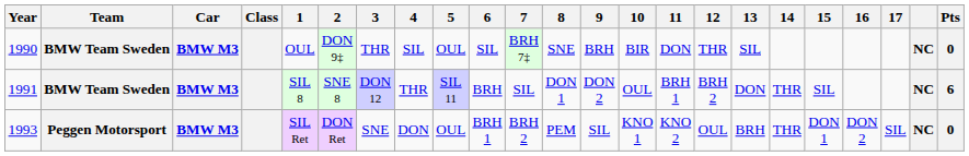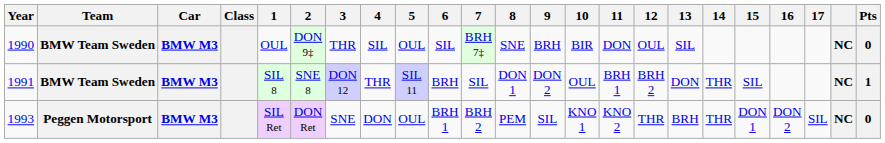 <table class="wikitable" style="text-align:center; font-size:85%">
 <tr>
 <th>Year</th>
 <th>Team</th>
 <th>Car</th>
 <th>Class</th>
 <th>1</th>
 <th>2</th>
 <th>3</th>
 <th>4</th>
 <th>5</th>
 <th>6</th>
 <th>7</th>
 <th>8</th>
 <th>9</th>
 <th>10</th>
 <th>11</th>
 <th>12</th>
 <th>13</th>
 <th>14</th>
 <th>15</th>
 <th>16</th>
 <th>17</th>
 <th></th>
 <th>Pts</th>
 </tr>
 <tr>
 <td><a href='#'>1990</a></td>
 <th>BMW Team Sweden</th>
 <th><a href='#'>BMW M3</a></th>
 <th><span></span></th>
 <td><a href='#'>OUL</a></td>
 <td style="background:#DFFFDF;"><a href='#'>DON</a><br><small>9‡</small></td>
 <td><a href='#'>THR</a></td>
 <td><a href='#'>SIL</a></td>
 <td><a href='#'>OUL</a></td>
 <td><a href='#'>SIL</a></td>
 <td style="background:#DFFFDF;"><a href='#'>BRH</a><br><small>7‡</small></td>
 <td><a href='#'>SNE</a></td>
 <td><a href='#'>BRH</a></td>
 <td><a href='#'>BIR</a></td>
 <td><a href='#'>DON</a></td>
-<td><a href='#'>THR</a></td>
+<td><a href='#'>OUL</a></td>
 <td><a href='#'>SIL</a></td>
 <td></td>
 <td></td>
 <td></td>
 <td></td>
 <th>NC</th>
 <th>0</th>
 </tr>
 <tr>
 <td><a href='#'>1991</a></td>
 <th>BMW Team Sweden</th>
 <th><a href='#'>BMW M3</a></th>
 <th></th>
 <td style="background:#DFFFDF;"><a href='#'>SIL</a><br><small>8</small></td>
 <td style="background:#DFFFDF;"><a href='#'>SNE</a><br><small>8</small></td>
 <td style="background:#CFCFFF;"><a href='#'>DON</a><br><small>12</small></td>
 <td><a href='#'>THR</a></td>
 <td style="background:#CFCFFF;"><a href='#'>SIL</a><br><small>11</small></td>
 <td><a href='#'>BRH</a></td>
 <td><a href='#'>SIL</a></td>
 <td><a href='#'>DON<br>1</a></td>
 <td><a href='#'>DON<br>2</a></td>
 <td><a href='#'>OUL</a></td>
 <td><a href='#'>BRH<br>1</a></td>
 <td><a href='#'>BRH<br>2</a></td>
 <td><a href='#'>DON</a></td>
 <td><a href='#'>THR</a></td>
 <td><a href='#'>SIL</a></td>
 <td></td>
 <td></td>
 <th>NC</th>
-<th>6</th>
+<th>1</th>
 </tr>
 <tr>
 <td><a href='#'>1993</a></td>
 <th>Peggen Motorsport</th>
 <th><a href='#'>BMW M3</a></th>
 <th></th>
 <td style="background:#EFCFFF;"><a href='#'>SIL</a><br><small>Ret</small></td>
 <td style="background:#EFCFFF;"><a href='#'>DON</a><br><small>Ret</small></td>
 <td><a href='#'>SNE</a></td>
 <td><a href='#'>DON</a></td>
 <td><a href='#'>OUL</a></td>
 <td><a href='#'>BRH<br>1</a></td>
 <td><a href='#'>BRH<br>2</a></td>
 <td><a href='#'>PEM</a></td>
 <td><a href='#'>SIL</a></td>
 <td><a href='#'>KNO<br>1</a></td>
 <td><a href='#'>KNO<br>2</a></td>
-<td><a href='#'>OUL</a></td>
+<td><a href='#'>THR</a></td>
 <td><a href='#'>BRH</a></td>
 <td><a href='#'>THR</a></td>
 <td><a href='#'>DON<br>1</a></td>
 <td><a href='#'>DON<br>2</a></td>
 <td><a href='#'>SIL</a></td>
 <th>NC</th>
 <th>0</th>
 </tr>
 </table>
